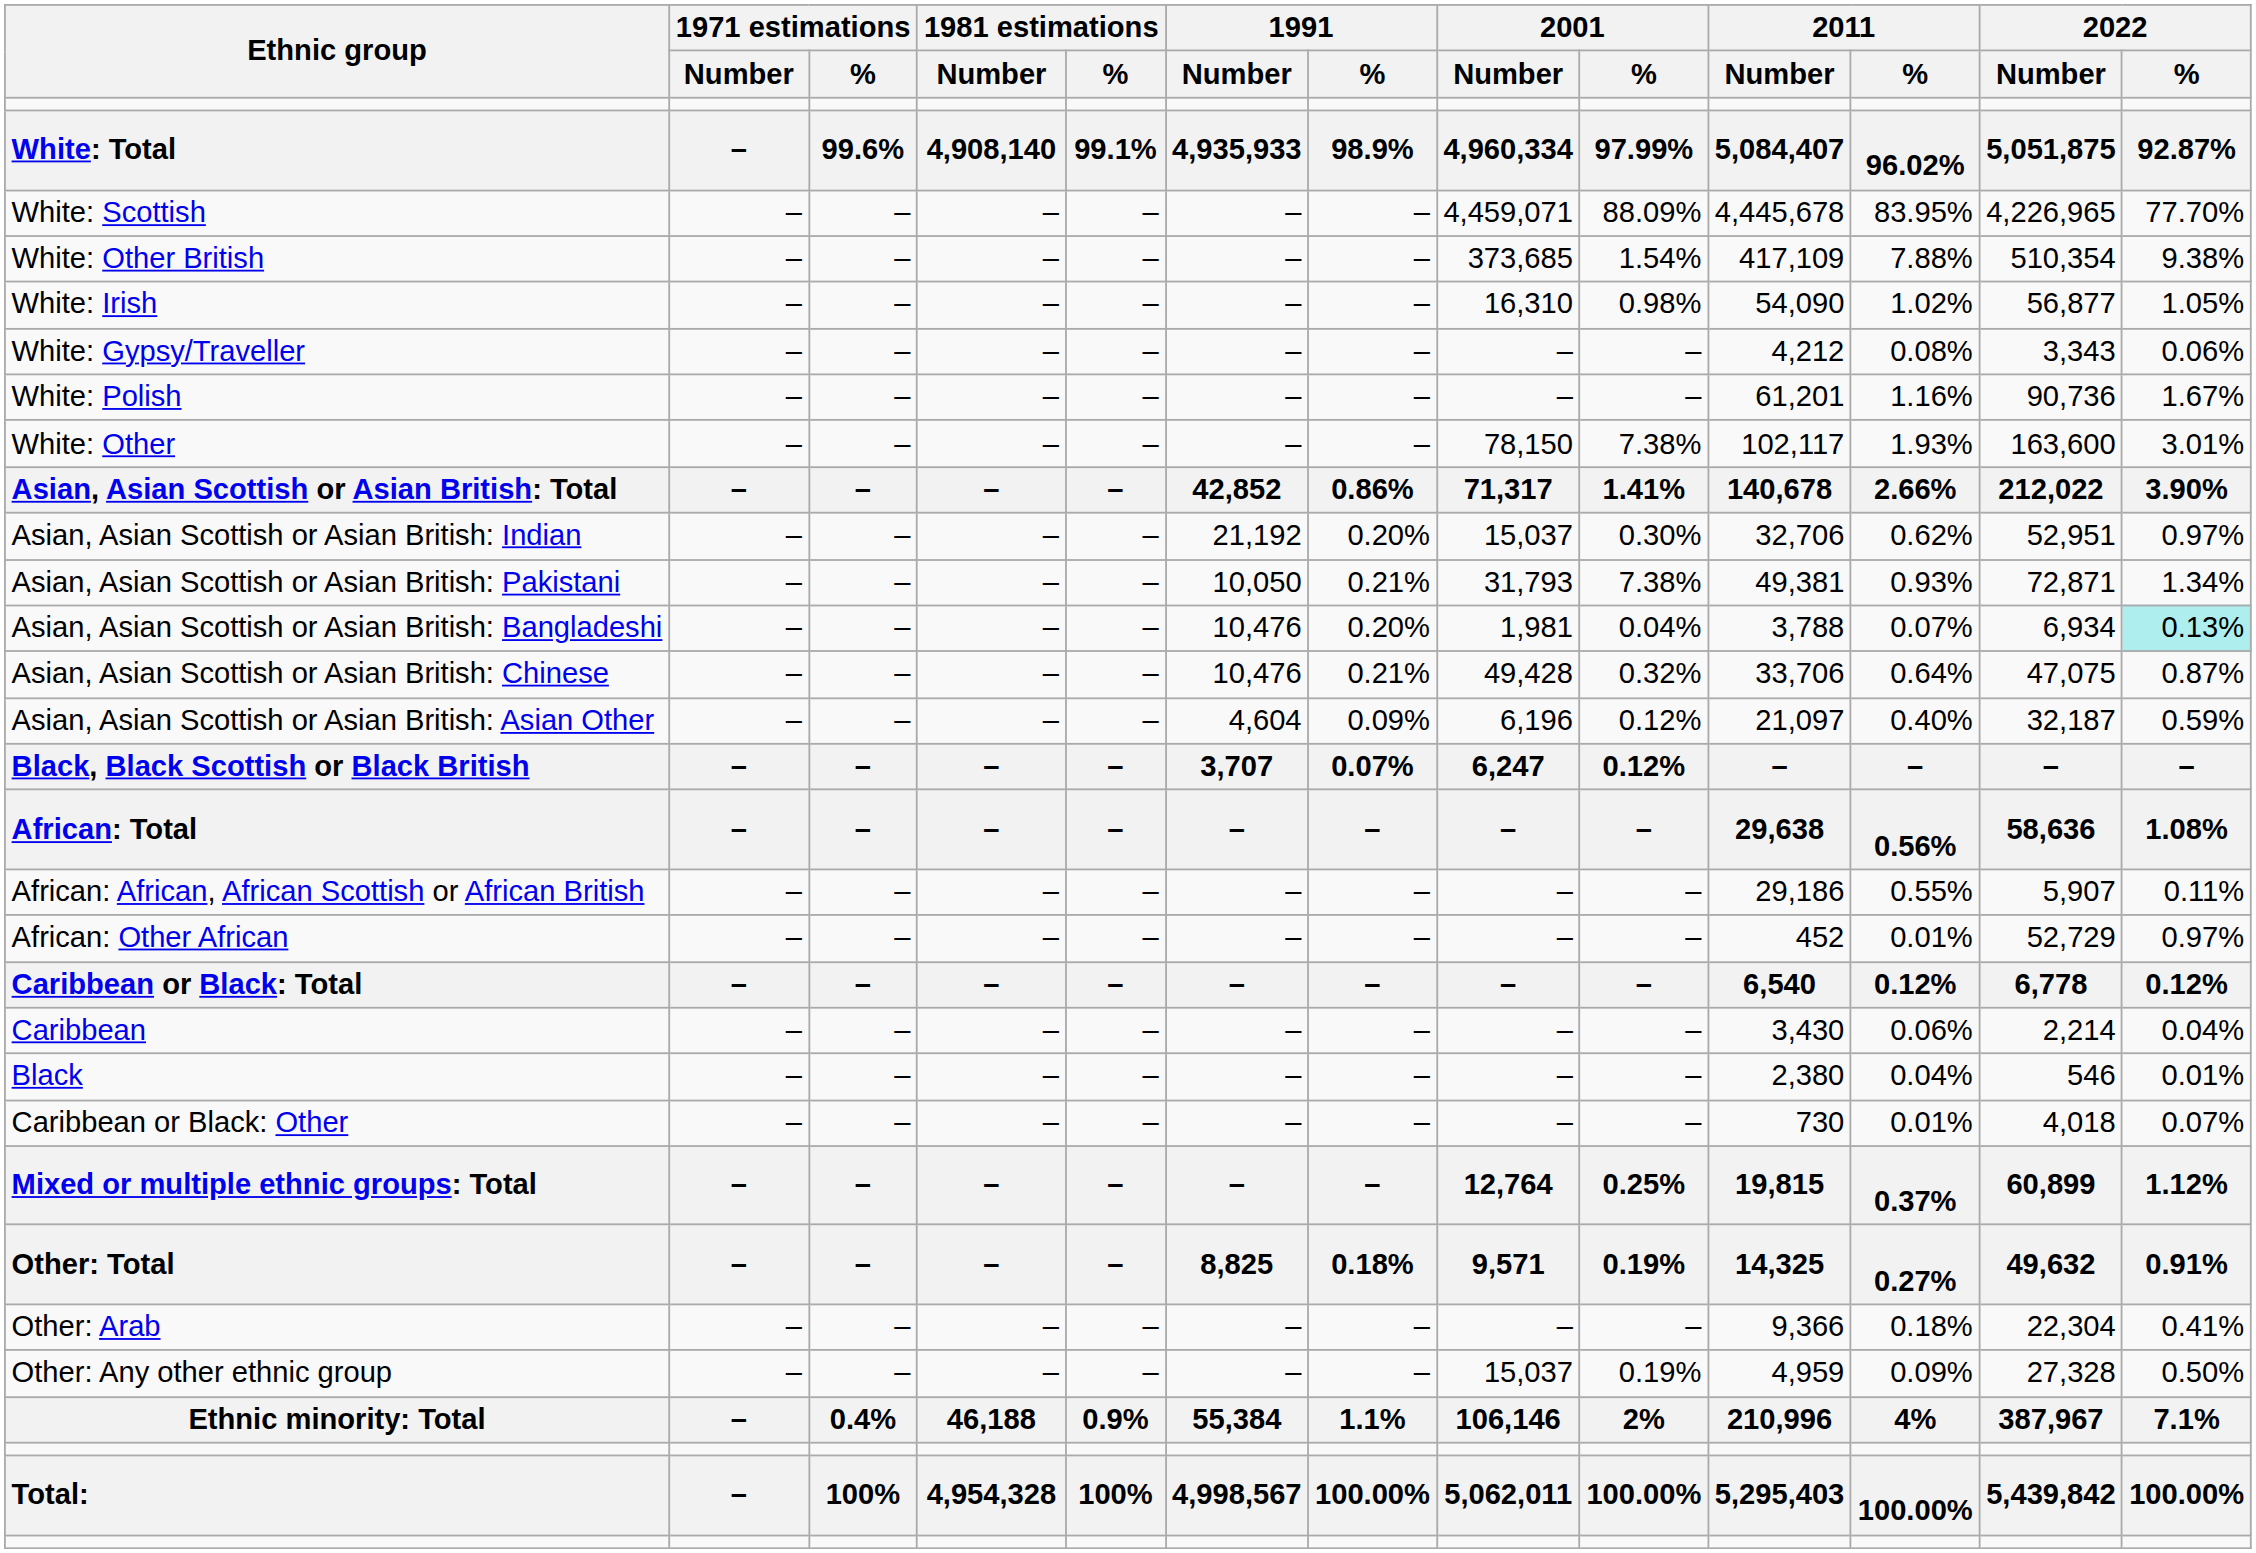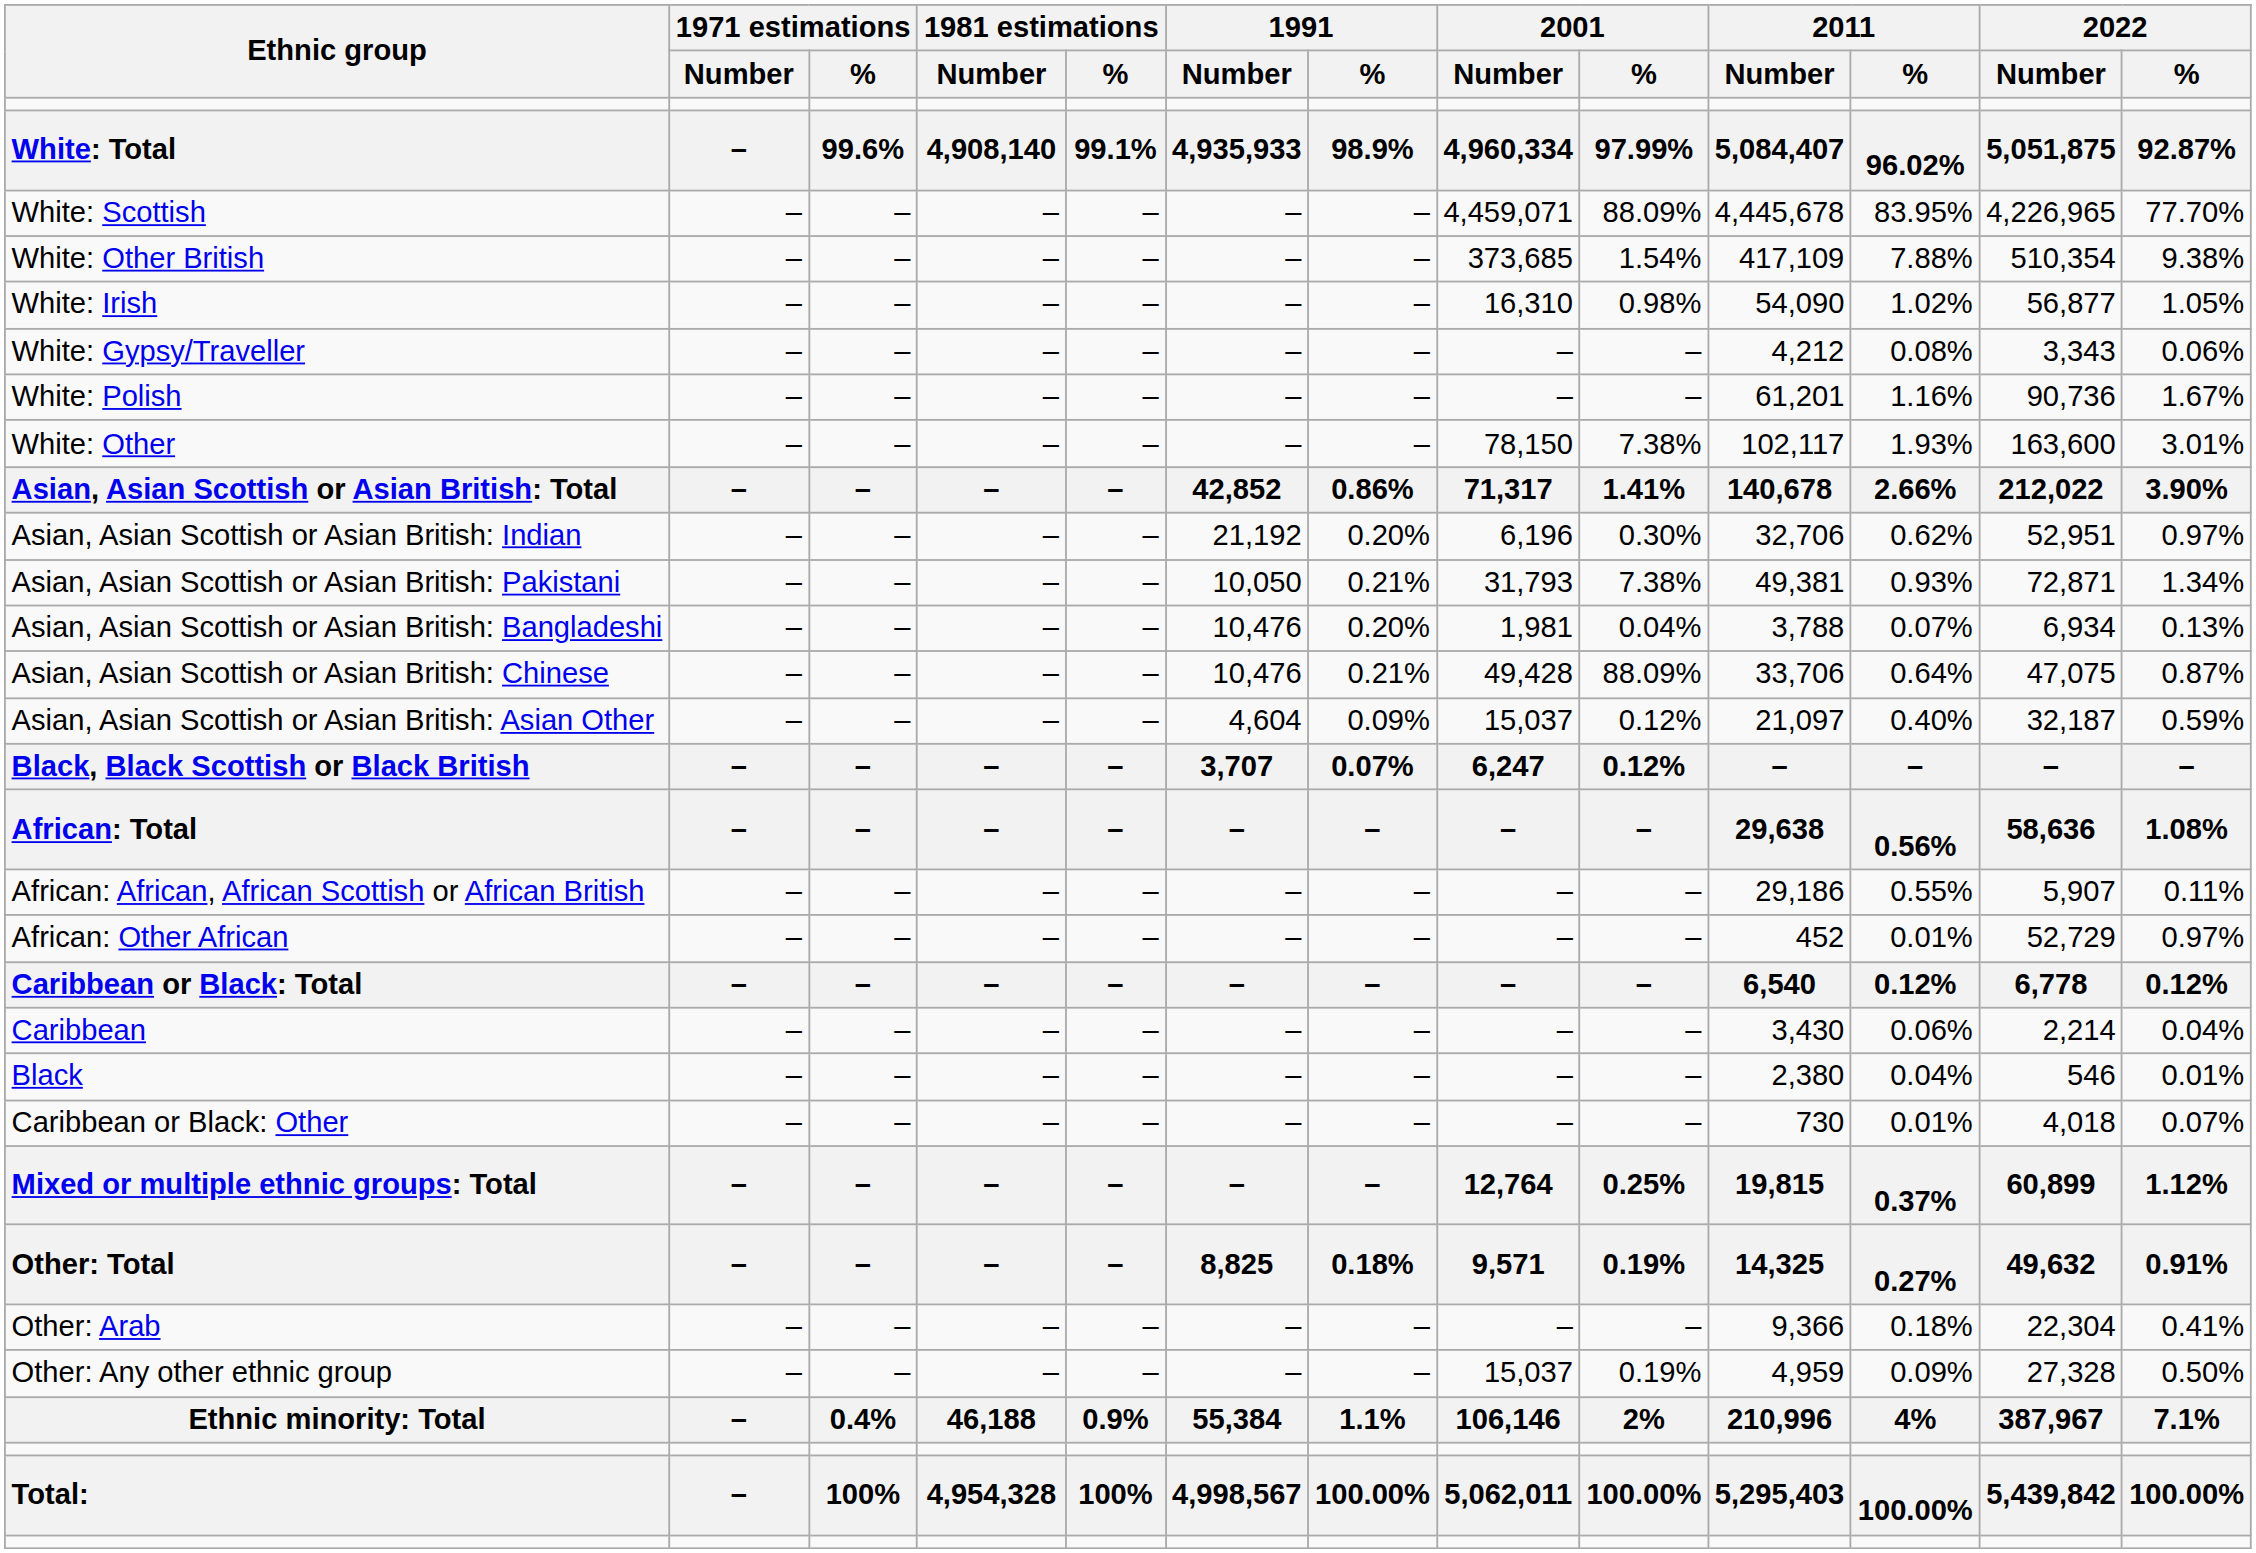 <table class="wikitable sortable mw-collapsible" style="text-align:right">
 <tr>
 <th rowspan="2">Ethnic group</th>
 <th colspan="2">1971 estimations</th>
 <th colspan="2">1981 estimations</th>
 <th colspan="2">1991</th>
 <th colspan="2">2001</th>
 <th colspan="2">2011</th>
 <th colspan="2">2022</th>
 </tr>
 <tr>
 <th>Number</th>
 <th>%</th>
 <th>Number</th>
 <th>%</th>
 <th>Number</th>
 <th>%</th>
 <th>Number</th>
 <th>%</th>
 <th>Number</th>
 <th>%</th>
 <th>Number</th>
 <th>%</th>
 </tr>
 <tr>
 <td></td>
 <td></td>
 <td></td>
 <td></td>
 <td></td>
 <td></td>
 <td></td>
 <td></td>
 <td></td>
 <td></td>
 <td></td>
 <td></td>
 <td></td>
 </tr>
 <tr>
 <th style="text-align:left"><a href='#'>White</a>: Total</th>
 <th>–</th>
 <th>99.6%</th>
 <th>4,908,140</th>
 <th>99.1%</th>
 <th>4,935,933</th>
 <th>98.9%</th>
 <th>4,960,334</th>
 <th>97.99%</th>
 <th>5,084,407</th>
 <th><br>96.02%</th>
 <th>5,051,875</th>
 <th>92.87%</th>
 </tr>
 <tr>
 <td style="text-align:left">White: <a href='#'>Scottish</a></td>
 <td>–</td>
 <td>–</td>
 <td>–</td>
 <td>–</td>
 <td>–</td>
 <td>–</td>
 <td>4,459,071</td>
 <td>88.09%</td>
 <td>4,445,678</td>
 <td>83.95%</td>
 <td>4,226,965</td>
 <td>77.70%</td>
 </tr>
 <tr>
 <td style="text-align:left">White: <a href='#'>Other British</a></td>
 <td>–</td>
 <td>–</td>
 <td>–</td>
 <td>–</td>
 <td>–</td>
 <td>–</td>
 <td>373,685</td>
 <td>1.54%</td>
 <td>417,109</td>
 <td>7.88%</td>
 <td>510,354</td>
 <td>9.38%</td>
 </tr>
 <tr>
 <td style="text-align:left">White: <a href='#'>Irish</a></td>
 <td>–</td>
 <td>–</td>
 <td>–</td>
 <td>–</td>
 <td>–</td>
 <td>–</td>
 <td>16,310</td>
 <td>0.98%</td>
 <td>54,090</td>
 <td>1.02%</td>
 <td>56,877</td>
 <td>1.05%</td>
 </tr>
 <tr>
 <td style="text-align:left">White: <a href='#'>Gypsy/Traveller</a></td>
 <td>–</td>
 <td>–</td>
 <td>–</td>
 <td>–</td>
 <td>–</td>
 <td>–</td>
 <td>–</td>
 <td>–</td>
 <td>4,212</td>
 <td>0.08%</td>
 <td>3,343</td>
 <td>0.06%</td>
 </tr>
 <tr>
 <td style="text-align:left">White: <a href='#'>Polish</a></td>
 <td>–</td>
 <td>–</td>
 <td>–</td>
 <td>–</td>
 <td>–</td>
 <td>–</td>
 <td>–</td>
 <td>–</td>
 <td>61,201</td>
 <td>1.16%</td>
 <td>90,736</td>
 <td>1.67%</td>
 </tr>
 <tr>
 <td style="text-align:left">White: <a href='#'>Other</a></td>
 <td>–</td>
 <td>–</td>
 <td>–</td>
 <td>–</td>
 <td>–</td>
 <td>–</td>
 <td>78,150</td>
 <td>7.38%</td>
 <td>102,117</td>
 <td>1.93%</td>
 <td>163,600</td>
 <td>3.01%</td>
 </tr>
 <tr>
 <th style="text-align:left"><a href='#'>Asian</a>, <a href='#'>Asian Scottish</a> or <a href='#'>Asian British</a>: Total</th>
 <th>–</th>
 <th>–</th>
 <th>–</th>
 <th>–</th>
 <th>42,852</th>
 <th>0.86%</th>
 <th>71,317</th>
 <th>1.41%</th>
 <th>140,678</th>
 <th>2.66%</th>
 <th>212,022</th>
 <th>3.90%</th>
 </tr>
 <tr>
 <td style="text-align:left">Asian, Asian Scottish or Asian British: <a href='#'>Indian</a></td>
 <td>–</td>
 <td>–</td>
 <td>–</td>
 <td>–</td>
 <td>21,192</td>
 <td>0.20%</td>
-<td>15,037</td>
+<td>6,196</td>
 <td>0.30%</td>
 <td>32,706</td>
 <td>0.62%</td>
 <td>52,951</td>
 <td>0.97%</td>
 </tr>
 <tr>
 <td style="text-align:left">Asian, Asian Scottish or Asian British: <a href='#'>Pakistani</a></td>
 <td>–</td>
 <td>–</td>
 <td>–</td>
 <td>–</td>
 <td>10,050</td>
 <td>0.21%</td>
 <td>31,793</td>
 <td>7.38%</td>
 <td>49,381</td>
 <td>0.93%</td>
 <td>72,871</td>
 <td>1.34%</td>
 </tr>
 <tr>
 <td style="text-align:left">Asian, Asian Scottish or Asian British: <a href='#'>Bangladeshi</a></td>
 <td>–</td>
 <td>–</td>
 <td>–</td>
 <td>–</td>
 <td>10,476</td>
 <td>0.20%</td>
 <td>1,981</td>
 <td>0.04%</td>
 <td>3,788</td>
 <td>0.07%</td>
 <td>6,934</td>
-<td style="background: paleturquoise;">0.13%</td>
+<td>0.13%</td>
 </tr>
 <tr>
 <td style="text-align:left">Asian, Asian Scottish or Asian British: <a href='#'>Chinese</a></td>
 <td>–</td>
 <td>–</td>
 <td>–</td>
 <td>–</td>
 <td>10,476</td>
 <td>0.21%</td>
 <td>49,428</td>
-<td>0.32%</td>
+<td>88.09%</td>
 <td>33,706</td>
 <td>0.64%</td>
 <td>47,075</td>
 <td>0.87%</td>
 </tr>
 <tr>
 <td style="text-align:left">Asian, Asian Scottish or Asian British: <a href='#'>Asian Other</a></td>
 <td>–</td>
 <td>–</td>
 <td>–</td>
 <td>–</td>
 <td>4,604</td>
 <td>0.09%</td>
-<td>6,196</td>
+<td>15,037</td>
 <td>0.12%</td>
 <td>21,097</td>
 <td>0.40%</td>
 <td>32,187</td>
 <td>0.59%</td>
 </tr>
 <tr>
 <th style="text-align:left"><a href='#'>Black</a>, <a href='#'>Black Scottish</a> or <a href='#'>Black British</a></th>
 <th>–</th>
 <th>–</th>
 <th>–</th>
 <th>–</th>
 <th>3,707</th>
 <th>0.07%</th>
 <th>6,247</th>
 <th>0.12%</th>
 <th>–</th>
 <th>–</th>
 <th>–</th>
 <th>–</th>
 </tr>
 <tr>
 <th style="text-align:left"><a href='#'>African</a>: Total</th>
 <th>–</th>
 <th>–</th>
 <th>–</th>
 <th>–</th>
 <th>–</th>
 <th>–</th>
 <th>–</th>
 <th>–</th>
 <th>29,638</th>
 <th><br>0.56%</th>
 <th>58,636</th>
 <th>1.08%</th>
 </tr>
 <tr>
 <td style="text-align:left">African: <a href='#'>African</a>, <a href='#'>African Scottish</a> or <a href='#'>African British</a></td>
 <td>–</td>
 <td>–</td>
 <td>–</td>
 <td>–</td>
 <td>–</td>
 <td>–</td>
 <td>–</td>
 <td>–</td>
 <td>29,186</td>
 <td>0.55%</td>
 <td>5,907</td>
 <td>0.11%</td>
 </tr>
 <tr>
 <td style="text-align:left">African: <a href='#'>Other African</a></td>
 <td>–</td>
 <td>–</td>
 <td>–</td>
 <td>–</td>
 <td>–</td>
 <td>–</td>
 <td>–</td>
 <td>–</td>
 <td>452</td>
 <td>0.01%</td>
 <td>52,729</td>
 <td>0.97%</td>
 </tr>
 <tr>
 <th style="text-align:left"><a href='#'>Caribbean</a> or <a href='#'>Black</a>: Total</th>
 <th>–</th>
 <th>–</th>
 <th>–</th>
 <th>–</th>
 <th>–</th>
 <th>–</th>
 <th>–</th>
 <th>–</th>
 <th>6,540</th>
 <th>0.12%</th>
 <th>6,778</th>
 <th>0.12%</th>
 </tr>
 <tr>
 <td style="text-align:left"><a href='#'>Caribbean</a></td>
 <td>–</td>
 <td>–</td>
 <td>–</td>
 <td>–</td>
 <td>–</td>
 <td>–</td>
 <td>–</td>
 <td>–</td>
 <td>3,430</td>
 <td>0.06%</td>
 <td>2,214</td>
 <td>0.04%</td>
 </tr>
 <tr>
 <td style="text-align:left"><a href='#'>Black</a></td>
 <td>–</td>
 <td>–</td>
 <td>–</td>
 <td>–</td>
 <td>–</td>
 <td>–</td>
 <td>–</td>
 <td>–</td>
 <td>2,380</td>
 <td>0.04%</td>
 <td>546</td>
 <td>0.01%</td>
 </tr>
 <tr>
 <td style="text-align:left">Caribbean or Black: <a href='#'>Other</a></td>
 <td>–</td>
 <td>–</td>
 <td>–</td>
 <td>–</td>
 <td>–</td>
 <td>–</td>
 <td>–</td>
 <td>–</td>
 <td>730</td>
 <td>0.01%</td>
 <td>4,018</td>
 <td>0.07%</td>
 </tr>
 <tr>
 <th style="text-align:left"><a href='#'>Mixed or multiple ethnic groups</a>: Total</th>
 <th>–</th>
 <th>–</th>
 <th>–</th>
 <th>–</th>
 <th>–</th>
 <th>–</th>
 <th>12,764</th>
 <th>0.25%</th>
 <th>19,815</th>
 <th><br>0.37%</th>
 <th>60,899</th>
 <th>1.12%</th>
 </tr>
 <tr>
 <th style="text-align:left">Other: Total</th>
 <th>–</th>
 <th>–</th>
 <th>–</th>
 <th>–</th>
 <th>8,825</th>
 <th>0.18%</th>
 <th>9,571</th>
 <th>0.19%</th>
 <th>14,325</th>
 <th><br>0.27%</th>
 <th>49,632</th>
 <th>0.91%</th>
 </tr>
 <tr>
 <td style="text-align:left">Other: <a href='#'>Arab</a></td>
 <td>–</td>
 <td>–</td>
 <td>–</td>
 <td>–</td>
 <td>–</td>
 <td>–</td>
 <td>–</td>
 <td>–</td>
 <td>9,366</td>
 <td>0.18%</td>
 <td>22,304</td>
 <td>0.41%</td>
 </tr>
 <tr>
 <td style="text-align:left">Other: Any other ethnic group</td>
 <td>–</td>
 <td>–</td>
 <td>–</td>
 <td>–</td>
 <td>–</td>
 <td>–</td>
 <td>15,037</td>
 <td>0.19%</td>
 <td>4,959</td>
 <td>0.09%</td>
 <td>27,328</td>
 <td>0.50%</td>
 </tr>
 <tr>
 <th>Ethnic minority: Total</th>
 <th>–</th>
 <th>0.4%</th>
 <th>46,188</th>
 <th>0.9%</th>
 <th>55,384</th>
 <th>1.1%</th>
 <th>106,146</th>
 <th>2%</th>
 <th>210,996</th>
 <th>4%</th>
 <th>387,967</th>
 <th>7.1%</th>
 </tr>
 <tr>
 <td></td>
 <td></td>
 <td></td>
 <td></td>
 <td></td>
 <td></td>
 <td></td>
 <td></td>
 <td></td>
 <td></td>
 <td></td>
 <td></td>
 <td></td>
 </tr>
 <tr>
 <th style="text-align:left">Total:</th>
 <th>–</th>
 <th>100%</th>
 <th>4,954,328</th>
 <th>100%</th>
 <th>4,998,567</th>
 <th>100.00%</th>
 <th>5,062,011</th>
 <th>100.00%</th>
 <th>5,295,403</th>
 <th><br>100.00%</th>
 <th>5,439,842</th>
 <th>100.00%</th>
 </tr>
 <tr>
 <td></td>
 <td></td>
 <td></td>
 <td></td>
 <td></td>
 <td></td>
 <td></td>
 <td></td>
 <td></td>
 <td></td>
 <td></td>
 <td></td>
 <td></td>
 </tr>
 </table>
